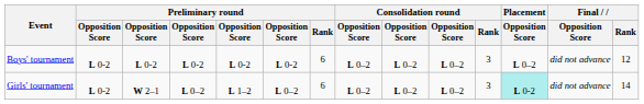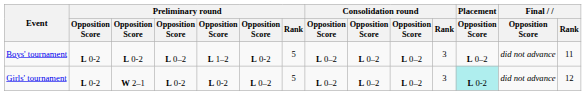 <table class="wikitable" style="font-size:90%">
 <tr>
 <th rowspan=2>Event</th>
 <th colspan=6>Preliminary round</th>
 <th colspan=4>Consolidation round</th>
 <th>Placement</th>
 <th colspan=2>Final /  / </th>
 </tr>
 <tr style="font-size:95%">
 <th>Opposition<br>Score</th>
 <th>Opposition<br>Score</th>
 <th>Opposition<br>Score</th>
 <th>Opposition<br>Score</th>
 <th>Opposition<br>Score</th>
 <th>Rank</th>
 <th>Opposition<br>Score</th>
 <th>Opposition<br>Score</th>
 <th>Opposition<br>Score</th>
 <th>Rank</th>
 <th>Opposition<br>Score</th>
 <th>Opposition<br>Score</th>
 <th>Rank</th>
 </tr>
 <tr align=center>
 <td align=left><a href='#'>Boys' tournament</a></td>
 <td><br><strong>L</strong> 0-2</td>
 <td><br><strong>L</strong> 0-2</td>
+<td><br><strong>L</strong> 0–2</td>
+<td><br><strong>L</strong> 1–2</td>
 <td><br><strong>L</strong> 0-2</td>
-<td><br><strong>L</strong> 0-2</td>
-<td><br><strong>L</strong> 0-2</td>
-<td>6</td>
+<td>5</td>
 <td><br><strong>L</strong> 0–2</td>
 <td><br><strong>L</strong> 0–2</td>
 <td><br><strong>L</strong> 0–2</td>
 <td>3</td>
 <td><br><strong>L</strong> 0–2</td>
 <td><em>did not advance</em></td>
-<td>12</td>
+<td>11</td>
 </tr>
 <tr align=center>
 <td align=left><a href='#'>Girls' tournament</a></td>
 <td><br><strong>L</strong> 0-2</td>
 <td><br><strong>W</strong> 2–1</td>
+<td><br><strong>L</strong> 0-2</td>
+<td><br><strong>L</strong> 0-2</td>
 <td><br><strong>L</strong> 0–2</td>
-<td><br><strong>L</strong> 1–2</td>
-<td><br><strong>L</strong> 0–2</td>
-<td>6</td>
+<td>5</td>
 <td><br><strong>L</strong> 0–2</td>
 <td><br><strong>L</strong> 0–2</td>
 <td><br><strong>L</strong> 0–2</td>
 <td>3</td>
 <td style="background: paleturquoise;"><br><strong>L</strong> 0-2</td>
 <td><em>did not advance</em></td>
-<td>14</td>
+<td>12</td>
 </tr>
 </table>
